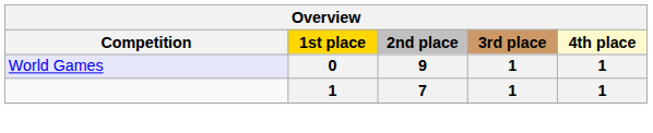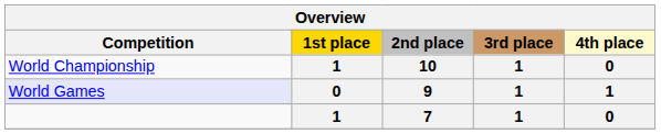 <table class="wikitable" style="width:30%; font-size:90%; text-align:center;">
 <tr>
 <th colspan="5">Overview</th>
 </tr>
 <tr>
 <th>Competition</th>
 <th style="width:14%; background:gold;">1st place</th>
 <th style="width:14%; background:silver;">2nd place</th>
 <th style="width:14%; background:#c96;">3rd place</th>
 <th style="width:14%; background:LemonChiffon;">4th place</th>
+</tr>
+<tr>
+<td align=left><a href='#'>World Championship</a></td>
+<th>1</th>
+<th>10</th>
+<th>1</th>
+<th>0</th>
 </tr>
 <tr>
 <td align=left style="background: lavender;"><a href='#'>World Games</a></td>
 <th>0</th>
 <th>9</th>
 <th>1</th>
 <th>1</th>
 </tr>
 <tr>
 <td align=left></td>
 <th>1</th>
 <th>7</th>
 <th>1</th>
-<th>1</th>
+<th>0</th>
 </tr>
 <tr>
 </tr>
 </table>
